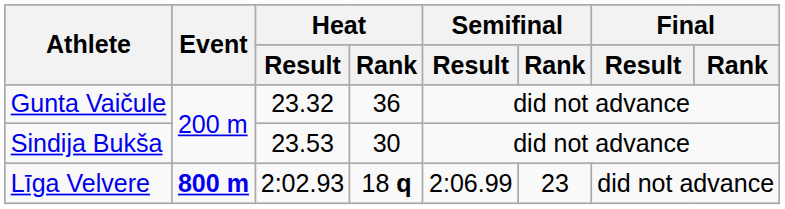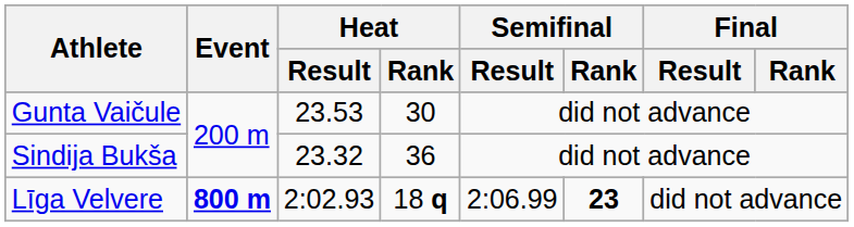 <table class="wikitable"  style=font-size:90%>
 <tr>
 <th rowspan="2">Athlete</th>
 <th rowspan="2">Event</th>
 <th colspan="2">Heat</th>
 <th colspan="2">Semifinal</th>
 <th colspan="2">Final</th>
 </tr>
 <tr>
 <th>Result</th>
 <th>Rank</th>
 <th>Result</th>
 <th>Rank</th>
 <th>Result</th>
 <th>Rank</th>
 </tr>
 <tr style=text-align:center>
 <td style=text-align:left><a href='#'>Gunta Vaičule</a></td>
 <td style=text-align:left rowspan=2><a href='#'>200 m</a></td>
-<td>23.32</td>
-<td>36</td>
+<td>23.53</td>
+<td>30</td>
 <td colspan=4>did not advance</td>
 </tr>
 <tr style=text-align:center>
 <td style=text-align:left><a href='#'>Sindija Bukša</a></td>
-<td>23.53</td>
-<td>30</td>
+<td>23.32</td>
+<td>36</td>
 <td colspan=4>did not advance</td>
 </tr>
 <tr style=text-align:center>
 <td style=text-align:left><a href='#'>Līga Velvere</a></td>
 <td style=text-align:left><strong><a href='#'>800 m</a></strong></td>
 <td>2:02.93</td>
 <td>18 <strong>q</strong></td>
 <td>2:06.99</td>
-<td>23</td>
+<td><strong>23</strong></td>
 <td colspan=2>did not advance</td>
 </tr>
 </table>
